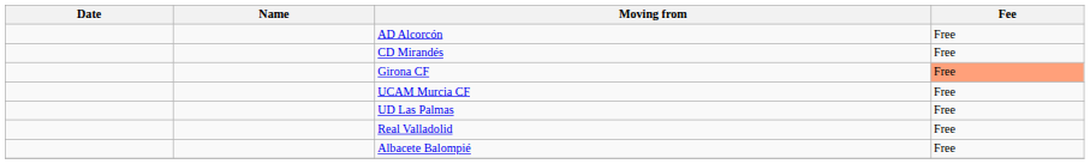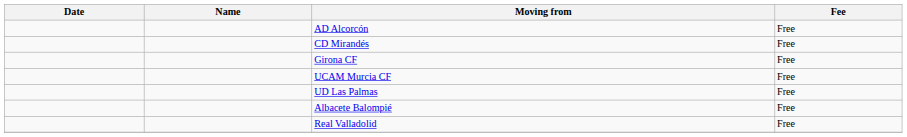 <table class="wikitable sortable" width=90%>
 <tr>
 <th>Date</th>
 <th>Name</th>
 <th>Moving from</th>
 <th>Fee</th>
 </tr>
 <tr>
 <td></td>
 <td> </td>
 <td> <a href='#'>AD Alcorcón</a></td>
 <td>Free</td>
 </tr>
 <tr>
 <td></td>
 <td> </td>
 <td> <a href='#'>CD Mirandés</a></td>
 <td>Free</td>
 </tr>
 <tr>
 <td></td>
 <td> </td>
 <td> <a href='#'>Girona CF</a></td>
-<td style="background: lightsalmon;">Free</td>
+<td>Free</td>
 </tr>
 <tr>
 <td></td>
 <td> </td>
 <td> <a href='#'>UCAM Murcia CF</a></td>
 <td>Free</td>
 </tr>
 <tr>
 <td></td>
 <td> </td>
 <td> <a href='#'>UD Las Palmas</a></td>
 <td>Free</td>
 </tr>
 <tr>
 <td></td>
 <td> </td>
-<td> <a href='#'>Real Valladolid</a></td>
+<td> <a href='#'>Albacete Balompié</a></td>
 <td>Free</td>
 </tr>
 <tr>
 <td></td>
 <td> </td>
-<td> <a href='#'>Albacete Balompié</a></td>
+<td> <a href='#'>Real Valladolid</a></td>
 <td>Free</td>
 </tr>
 <tr>
 </tr>
 </table>
